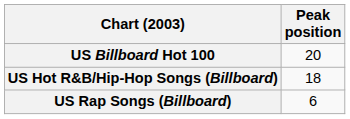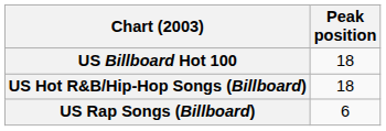 <table class="wikitable sortable plainrowheaders" style="text-align:center;">
 <tr>
 <th scope="col">Chart (2003)</th>
 <th scope="col">Peak<br>position</th>
 </tr>
 <tr>
 <th scope="row">US <em>Billboard</em> Hot 100</th>
-<td style="text-align:center;">20</td>
+<td style="text-align:center;">18</td>
 </tr>
 <tr>
 <th scope="row">US Hot R&B/Hip-Hop Songs (<em>Billboard</em>)</th>
 <td style="text-align:center;">18</td>
 </tr>
 <tr>
 <th scope="row">US Rap Songs (<em>Billboard</em>)</th>
 <td style="text-align:center;">6</td>
 </tr>
 </table>
